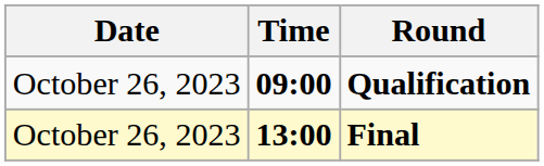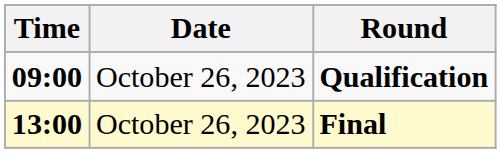 <table class="wikitable">
 <tr>
+<th>Time</th>
 <th>Date</th>
-<th>Time</th>
 <th>Round</th>
 </tr>
 <tr>
+<td><strong>09:00</strong></td>
 <td>October 26, 2023</td>
-<td><strong>09:00</strong></td>
 <td><strong>Qualification</strong></td>
 </tr>
 <tr style=background:lemonchiffon>
+<td><strong>13:00</strong></td>
 <td>October 26, 2023</td>
-<td><strong>13:00</strong></td>
 <td><strong>Final </strong></td>
 </tr>
 </table>
